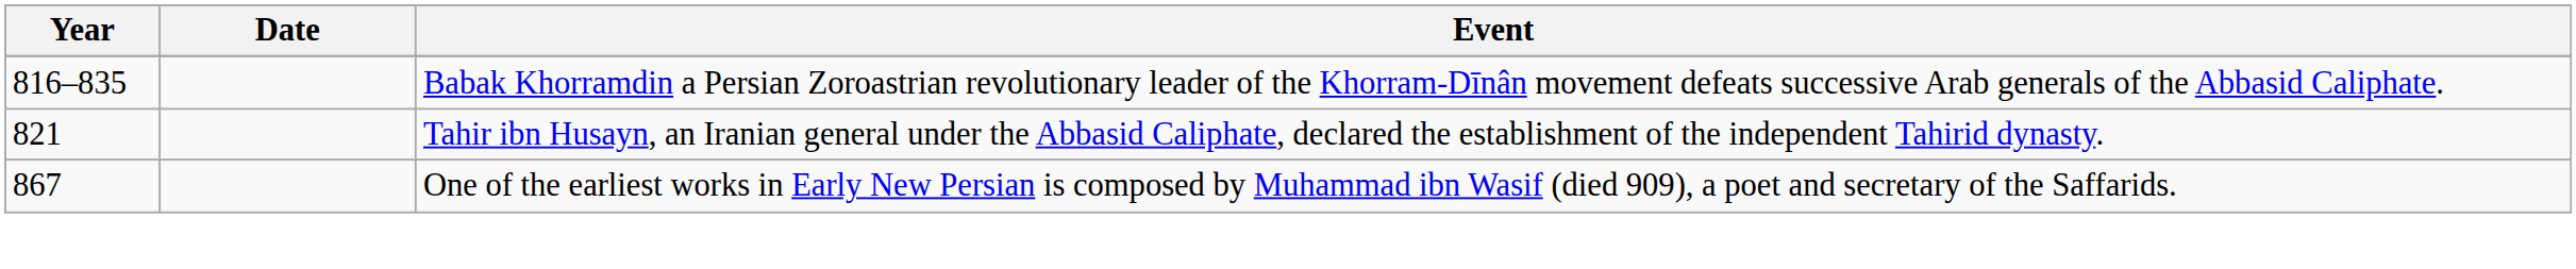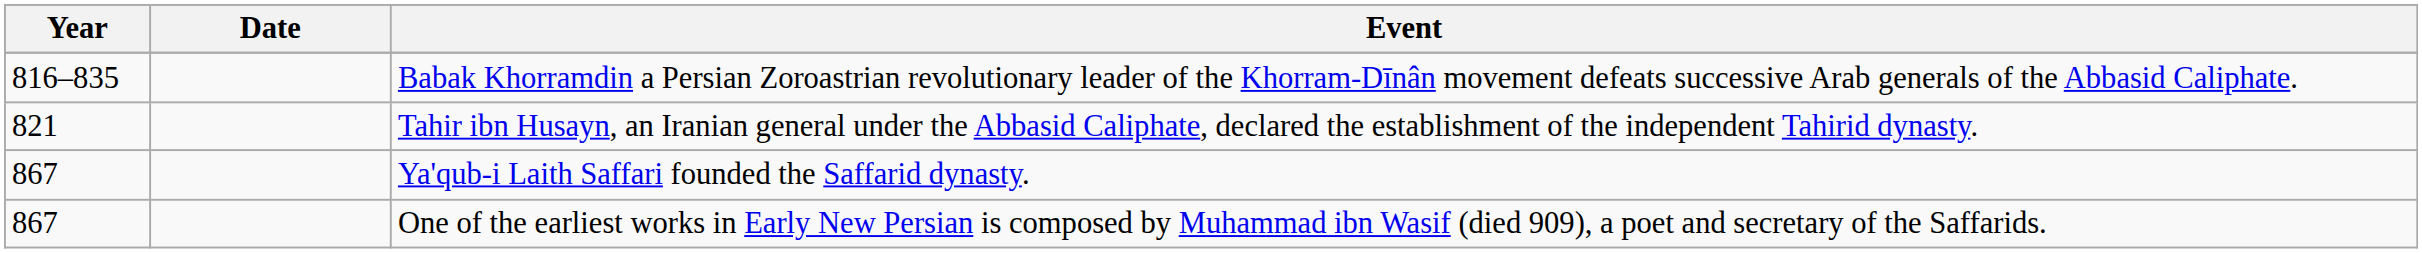 <table class="wikitable" width="100%">
 <tr>
 <th style="width:6%">Year</th>
 <th style="width:10%">Date</th>
 <th>Event</th>
 </tr>
 <tr>
 </tr>
 <tr>
 <td>816–835</td>
 <td></td>
 <td><a href='#'>Babak Khorramdin</a> a Persian Zoroastrian revolutionary leader of the <a href='#'>Khorram-Dīnân</a> movement defeats successive Arab generals of the <a href='#'>Abbasid Caliphate</a>.</td>
 </tr>
 <tr>
 <td>821</td>
 <td></td>
 <td><a href='#'>Tahir ibn Husayn</a>, an Iranian general under the <a href='#'>Abbasid Caliphate</a>, declared the establishment of the independent <a href='#'>Tahirid dynasty</a>.</td>
 </tr>
 <tr>
 <td>867</td>
 <td></td>
+<td><a href='#'>Ya'qub-i Laith Saffari</a> founded the <a href='#'>Saffarid dynasty</a>.</td>
+</tr>
+<tr>
+<td>867</td>
+<td></td>
 <td>One of the earliest works in <a href='#'>Early New Persian</a> is composed by <a href='#'>Muhammad ibn Wasif</a> (died 909), a poet and secretary of the Saffarids.</td>
 </tr>
 </table>
